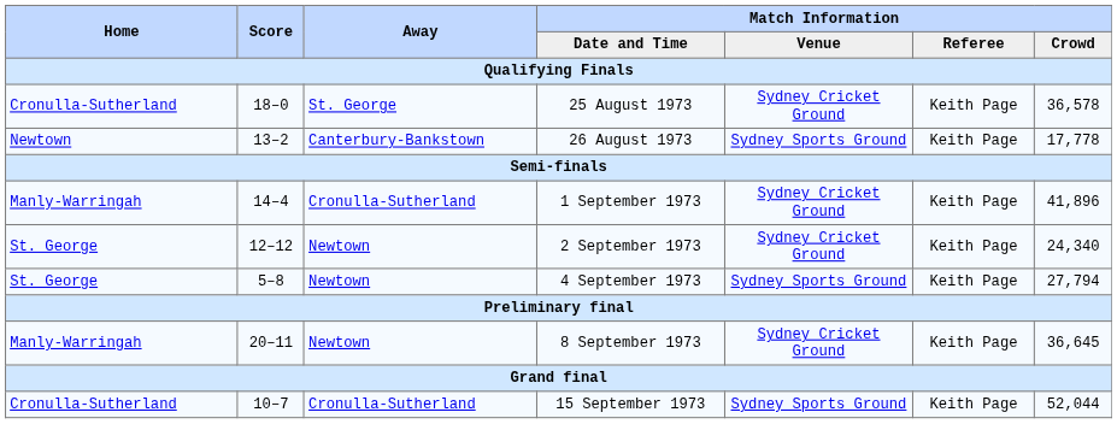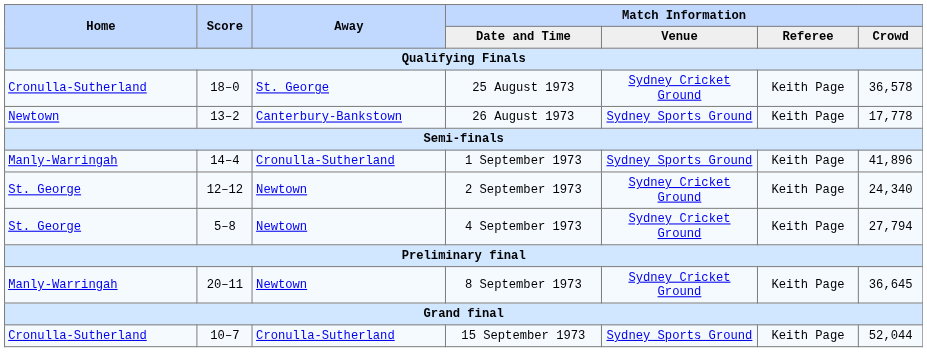 <table border="1" cellpadding="3" cellspacing="0" style="border-collapse:collapse; font-size:90%; text-align:center; width:100%;">
 <tr style="background:#c1d8ff;">
 <th rowspan="2" style="width:21%;">Home</th>
 <th rowspan="2" style="width:6%;">Score</th>
 <th rowspan="2" style="width:21%;">Away</th>
 <th colspan=6>Match Information</th>
 </tr>
 <tr style="background:#efefef;">
 <th width=17%>Date and Time</th>
 <th width=17%>Venue</th>
 <th width=11%>Referee</th>
 <th width=7%>Crowd</th>
 </tr>
 <tr style="background:#d0e7ff;">
 <td colspan=7><strong>Qualifying Finals</strong></td>
 </tr>
 <tr style="background:#f5faff;">
 <td align=left> <a href='#'>Cronulla-Sutherland</a></td>
 <td>18–0</td>
 <td align=left> <a href='#'>St. George</a></td>
 <td>25 August 1973</td>
 <td><a href='#'>Sydney Cricket Ground</a></td>
 <td>Keith Page</td>
 <td>36,578</td>
 </tr>
 <tr style="background:#f5faff;">
 <td align=left> <a href='#'>Newtown</a></td>
 <td>13–2</td>
 <td align=left> <a href='#'>Canterbury-Bankstown</a></td>
 <td>26 August 1973</td>
 <td><a href='#'>Sydney Sports Ground</a></td>
 <td>Keith Page</td>
 <td>17,778</td>
 </tr>
 <tr style="background:#d0e7ff;">
 <td colspan=7><strong>Semi-finals</strong></td>
 </tr>
 <tr style="background:#f5faff;">
 <td align=left> <a href='#'>Manly-Warringah</a></td>
 <td>14–4</td>
 <td align=left> <a href='#'>Cronulla-Sutherland</a></td>
 <td>1 September 1973</td>
-<td><a href='#'>Sydney Cricket Ground</a></td>
+<td><a href='#'>Sydney Sports Ground</a></td>
 <td>Keith Page</td>
 <td>41,896</td>
 </tr>
 <tr style="background:#f5faff;">
 <td align=left> <a href='#'>St. George</a></td>
 <td>12–12</td>
 <td align=left> <a href='#'>Newtown</a></td>
 <td>2 September 1973</td>
 <td><a href='#'>Sydney Cricket Ground</a></td>
 <td>Keith Page</td>
 <td>24,340</td>
 </tr>
 <tr style="background:#f5faff;">
 <td align=left> <a href='#'>St. George</a></td>
 <td>5–8</td>
 <td align=left> <a href='#'>Newtown</a></td>
 <td>4 September 1973</td>
-<td><a href='#'>Sydney Sports Ground</a></td>
+<td><a href='#'>Sydney Cricket Ground</a></td>
 <td>Keith Page</td>
 <td>27,794</td>
 </tr>
 <tr style="background:#d0e7ff;">
 <td colspan=7><strong>Preliminary final</strong></td>
 </tr>
 <tr style="background:#f5faff;">
 <td align=left> <a href='#'>Manly-Warringah</a></td>
 <td>20–11</td>
 <td align=left> <a href='#'>Newtown</a></td>
 <td>8 September 1973</td>
 <td><a href='#'>Sydney Cricket Ground</a></td>
 <td>Keith Page</td>
 <td>36,645</td>
 </tr>
 <tr style="background:#d0e7ff;">
 <td colspan=7><strong>Grand final</strong></td>
 </tr>
 <tr style="background:#f5faff;">
 <td align=left> <a href='#'>Cronulla-Sutherland</a></td>
 <td>10–7</td>
 <td align=left> <a href='#'>Cronulla-Sutherland</a></td>
 <td>15 September 1973</td>
 <td><a href='#'>Sydney Sports Ground</a></td>
 <td>Keith Page</td>
 <td>52,044</td>
 </tr>
 </table>
